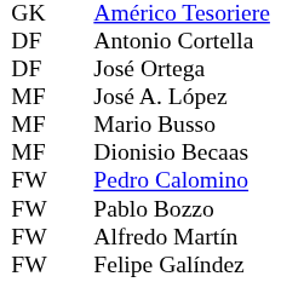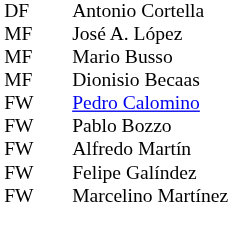 <table cellspacing="0" cellpadding="0" style="font-size:90%; margin:0.2em auto;">
 <tr>
 <th width="25"></th>
 <th width="25"></th>
 </tr>
 <tr>
-<td>GK</td>
-<td></td>
-<td> <a href='#'>Américo Tesoriere</a></td>
-</tr>
-<tr>
 <td>DF</td>
 <td></td>
 <td> Antonio Cortella</td>
-</tr>
-<tr>
-<td>DF</td>
-<td></td>
-<td> José Ortega</td>
 </tr>
 <tr>
 <td>MF</td>
 <td></td>
 <td> José A. López</td>
 </tr>
 <tr>
 <td>MF</td>
 <td></td>
 <td> Mario Busso</td>
 </tr>
 <tr>
 <td>MF</td>
 <td></td>
 <td> Dionisio Becaas</td>
 </tr>
 <tr>
 <td>FW</td>
 <td></td>
 <td> <a href='#'>Pedro Calomino</a></td>
 </tr>
 <tr>
 <td>FW</td>
 <td></td>
 <td> Pablo Bozzo</td>
 </tr>
 <tr>
 <td>FW</td>
 <td></td>
 <td> Alfredo Martín</td>
 </tr>
 <tr>
 <td>FW</td>
 <td></td>
 <td> Felipe Galíndez</td>
 </tr>
+<tr>
+<td>FW</td>
+<td></td>
+<td> Marcelino Martínez</td>
+</tr>
 </table>
